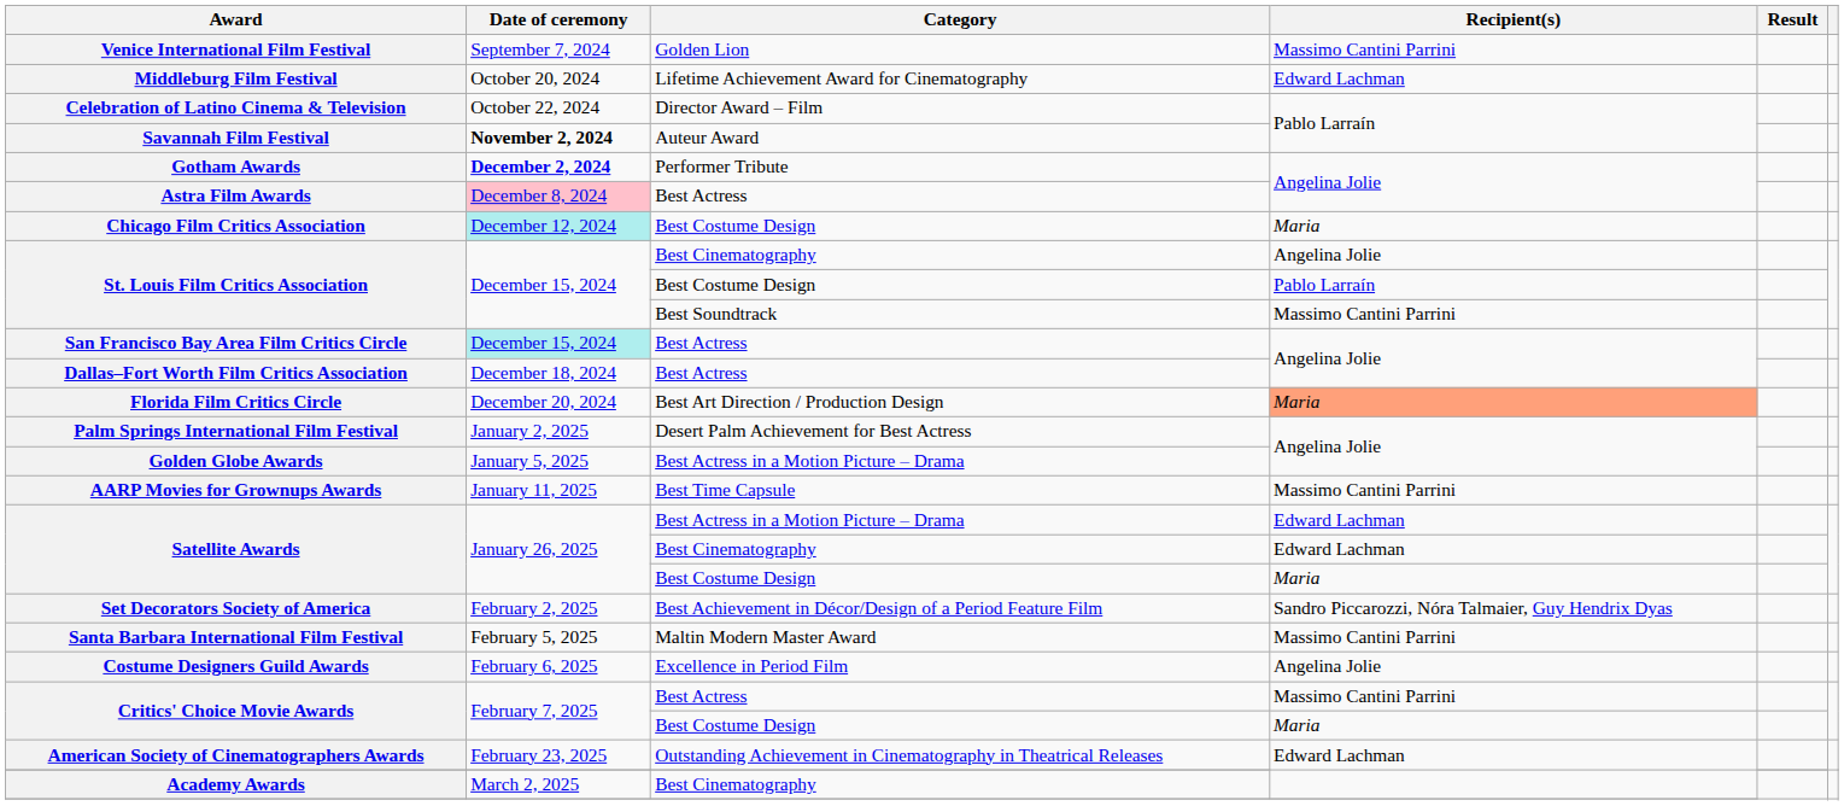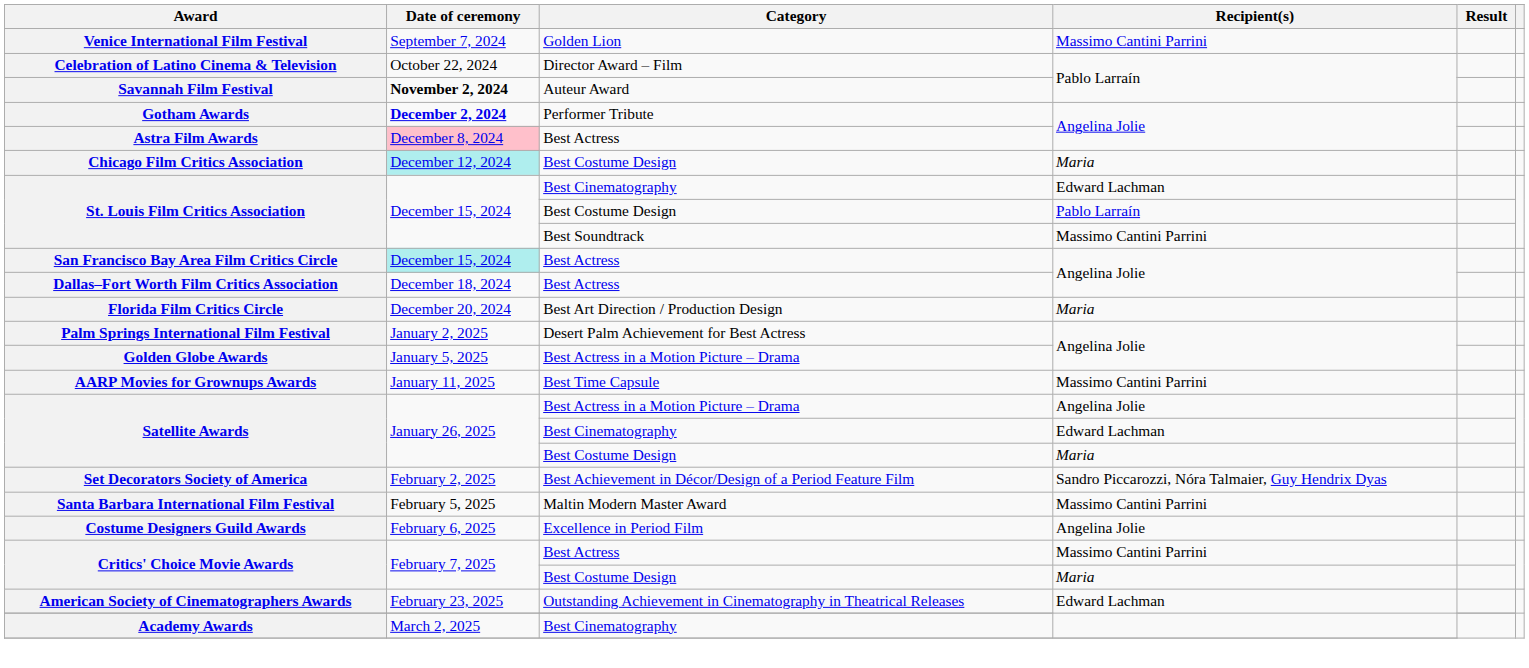 <table class="wikitable sortable plainrowheaders" width=100%>
 <tr>
 <th scope="col">Award</th>
 <th scope="col">Date of ceremony</th>
 <th scope="col">Category</th>
 <th scope="col">Recipient(s)</th>
 <th scope="col">Result</th>
 <th scope="col" class="unsortable"></th>
 </tr>
 <tr>
 <th scope="row"><a href='#'>Venice International Film Festival</a></th>
 <td><a href='#'>September 7, 2024</a></td>
 <td><a href='#'>Golden Lion</a></td>
 <td><a href='#'>Massimo Cantini Parrini</a></td>
-<td></td>
-<td style="text-align:center;"></td>
-</tr>
-<tr>
-<th scope="row"><a href='#'>Middleburg Film Festival</a></th>
-<td>October 20, 2024</td>
-<td>Lifetime Achievement Award for Cinematography</td>
-<td><a href='#'>Edward Lachman</a></td>
 <td></td>
 <td style="text-align:center;"></td>
 </tr>
 <tr>
 <th scope="row"><a href='#'>Celebration of Latino Cinema & Television</a></th>
 <td>October 22, 2024</td>
 <td>Director Award – Film</td>
 <td rowspan="2">Pablo Larraín</td>
 <td></td>
 <td style="text-align:center;"></td>
 </tr>
 <tr>
 <th scope="row"><a href='#'>Savannah Film Festival</a></th>
 <td><strong>November 2, 2024</strong></td>
 <td>Auteur Award</td>
 <td></td>
 <td style="text-align:center;"></td>
 </tr>
 <tr>
 <th scope="row"><a href='#'>Gotham Awards</a></th>
 <td><strong><a href='#'>December 2, 2024</a></strong></td>
 <td>Performer Tribute</td>
 <td rowspan="2"><a href='#'>Angelina Jolie</a></td>
 <td></td>
 <td style="text-align:center;"></td>
 </tr>
 <tr>
 <th scope="row"><a href='#'>Astra Film Awards</a></th>
 <td style="background: pink;"><a href='#'>December 8, 2024</a></td>
 <td>Best Actress</td>
 <td></td>
 <td style="text-align:center;"></td>
 </tr>
 <tr>
 <th rowspan="1" scope="row"><a href='#'>Chicago Film Critics Association</a></th>
 <td rowspan="1" style="background: paleturquoise;"><a href='#'>December 12, 2024</a></td>
 <td><a href='#'>Best Costume Design</a></td>
 <td><em>Maria</em></td>
 <td></td>
 <td align="center"></td>
 </tr>
 <tr>
 <th rowspan="3" scope="row"><a href='#'>St. Louis Film Critics Association</a></th>
 <td rowspan="3"><a href='#'>December 15, 2024</a></td>
 <td><a href='#'>Best Cinematography</a></td>
-<td>Angelina Jolie</td>
+<td>Edward Lachman</td>
 <td></td>
 </tr>
 <tr>
 <td>Best Costume Design</td>
 <td><a href='#'>Pablo Larraín</a></td>
 <td></td>
 </tr>
 <tr>
 <td>Best Soundtrack</td>
 <td>Massimo Cantini Parrini</td>
 <td></td>
 </tr>
 <tr>
 <th scope="row"><a href='#'>San Francisco Bay Area Film Critics Circle</a></th>
 <td style="background: paleturquoise;"><a href='#'>December 15, 2024</a></td>
 <td><a href='#'>Best Actress</a></td>
 <td rowspan="2">Angelina Jolie</td>
 <td></td>
 <td style="text-align:center;"></td>
 </tr>
 <tr>
 <th scope="row"><a href='#'>Dallas–Fort Worth Film Critics Association</a></th>
 <td><a href='#'>December 18, 2024</a></td>
 <td><a href='#'>Best Actress</a></td>
 <td></td>
 <td align="center" rowspan="1"></td>
 </tr>
 <tr>
 <th scope="row"><a href='#'>Florida Film Critics Circle</a></th>
 <td><a href='#'>December 20, 2024</a></td>
 <td>Best Art Direction / Production Design</td>
-<td style="background: lightsalmon;"><em>Maria</em></td>
+<td><em>Maria</em></td>
 <td></td>
 <td align="center"></td>
 </tr>
 <tr>
 <th scope="row"><a href='#'>Palm Springs International Film Festival</a></th>
 <td><a href='#'>January 2, 2025</a></td>
 <td>Desert Palm Achievement for Best Actress</td>
 <td rowspan="2">Angelina Jolie</td>
 <td></td>
 <td align="center"></td>
 </tr>
 <tr>
 <th scope="row"><a href='#'>Golden Globe Awards</a></th>
 <td><a href='#'>January 5, 2025</a></td>
 <td><a href='#'>Best Actress in a Motion Picture – Drama</a></td>
 <td></td>
 <td style="text-align:center;"></td>
 </tr>
 <tr>
 <th scope="rowgroup"><a href='#'>AARP Movies for Grownups Awards</a></th>
 <td><a href='#'>January 11, 2025</a></td>
 <td><a href='#'>Best Time Capsule</a></td>
 <td>Massimo Cantini Parrini</td>
 <td></td>
 <td style="text-align:center;"></td>
 </tr>
 <tr>
 <th rowspan="3" scope="row"><a href='#'>Satellite Awards</a></th>
 <td rowspan="3"><a href='#'>January 26, 2025</a></td>
 <td><a href='#'>Best Actress in a Motion Picture – Drama</a></td>
-<td><a href='#'>Edward Lachman</a></td>
+<td>Angelina Jolie</td>
 <td></td>
 <td rowspan="3"></td>
 </tr>
 <tr>
 <td><a href='#'>Best Cinematography</a></td>
 <td>Edward Lachman</td>
 <td></td>
 </tr>
 <tr>
 <td><a href='#'>Best Costume Design</a></td>
 <td><em>Maria</em></td>
 <td></td>
 </tr>
 <tr>
 <th scope="row"><a href='#'>Set Decorators Society of America</a></th>
 <td><a href='#'>February 2, 2025</a></td>
 <td><a href='#'>Best Achievement in Décor/Design of a Period Feature Film</a></td>
 <td>Sandro Piccarozzi, Nóra Talmaier, <a href='#'>Guy Hendrix Dyas</a></td>
 <td></td>
 <td align="center"></td>
 </tr>
 <tr>
 <th scope="row"><a href='#'>Santa Barbara International Film Festival</a></th>
 <td>February 5, 2025</td>
 <td>Maltin Modern Master Award</td>
 <td>Massimo Cantini Parrini</td>
 <td></td>
 <td style="text-align:center;"></td>
 </tr>
 <tr>
 <th scope="row"><a href='#'>Costume Designers Guild Awards</a></th>
 <td><a href='#'>February 6, 2025</a></td>
 <td><a href='#'>Excellence in Period Film</a></td>
 <td>Angelina Jolie</td>
 <td></td>
 <td align="center"></td>
 </tr>
 <tr>
 <th scope="row" rowspan="2"><a href='#'>Critics' Choice Movie Awards</a></th>
 <td rowspan="2"><a href='#'>February 7, 2025</a></td>
 <td><a href='#'>Best Actress</a></td>
 <td>Massimo Cantini Parrini</td>
 <td></td>
 <td rowspan="2" align="center"></td>
 </tr>
 <tr>
 <td><a href='#'>Best Costume Design</a></td>
 <td><em>Maria</em></td>
 <td></td>
 </tr>
 <tr>
 <th scope="row"><a href='#'>American Society of Cinematographers Awards</a></th>
 <td><a href='#'>February 23, 2025</a></td>
 <td><a href='#'>Outstanding Achievement in Cinematography in Theatrical Releases</a></td>
 <td rowspan="2">Edward Lachman</td>
 <td></td>
 <td align="center"></td>
 </tr>
 <tr>
 </tr>
 <tr>
 <th scope="row"><a href='#'>Academy Awards</a></th>
 <td><a href='#'>March 2, 2025</a></td>
 <td><a href='#'>Best Cinematography</a></td>
 <td></td>
 <td rowspan="2" align="center"></td>
 </tr>
 <tr>
 </tr>
 </table>
